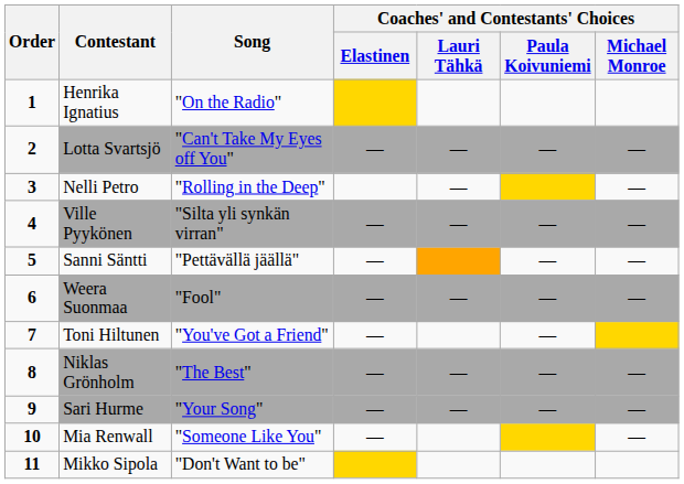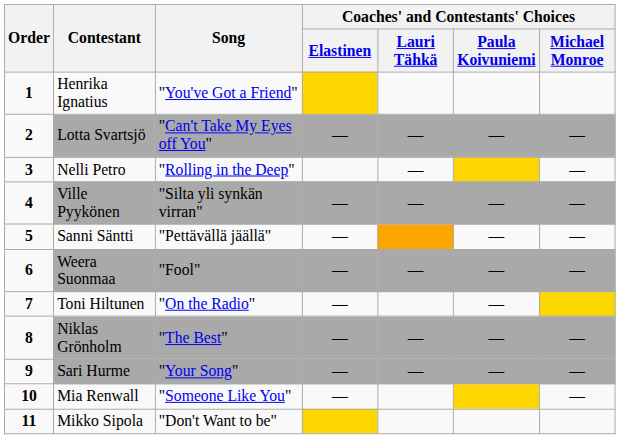 <table class="wikitable" style="width:100%;">
 <tr>
 <th rowspan=2>Order</th>
 <th rowspan=2>Contestant</th>
 <th rowspan=2>Song</th>
 <th colspan=4>Coaches' and Contestants' Choices</th>
 </tr>
 <tr>
 <th width="70"><a href='#'>Elastinen</a></th>
 <th width="70"><a href='#'>Lauri Tähkä</a></th>
 <th width="70"><a href='#'>Paula Koivuniemi</a></th>
 <th width="70"><a href='#'>Michael Monroe</a></th>
 </tr>
 <tr>
 <td align="center"><strong>1</strong></td>
 <td>Henrika Ignatius</td>
-<td>"<a href='#'>On the Radio</a>"</td>
+<td>"<a href='#'>You've Got a Friend</a>"</td>
 <td style="background:gold;text-align:center;"></td>
 <td style=";text-align:center;"></td>
 <td style=";text-align:center;"></td>
 <td style=";text-align:center;"></td>
 </tr>
 <tr>
 <td align="center"><strong>2</strong></td>
 <td style="background:darkgrey;text-align:left;">Lotta Svartsjö</td>
 <td style="background:darkgrey;text-align:left;">"<a href='#'>Can't Take My Eyes off You</a>"</td>
 <td style="background:darkgrey;text-align:center;">—</td>
 <td style="background:darkgrey;text-align:center;">—</td>
 <td style="background:darkgrey;text-align:center;">—</td>
 <td style="background:darkgrey;text-align:center;">—</td>
 </tr>
 <tr>
 <td align="center"><strong>3</strong></td>
 <td>Nelli Petro</td>
 <td>"<a href='#'>Rolling in the Deep</a>"</td>
 <td style=";text-align:center;"></td>
 <td align="center">—</td>
 <td style="background:gold;text-align:center;"></td>
 <td align="center">—</td>
 </tr>
 <tr>
 <td align="center"><strong>4</strong></td>
 <td style="background:darkgrey;text-align:left;">Ville Pyykönen</td>
 <td style="background:darkgrey;text-align:left;">"Silta yli synkän virran"</td>
 <td style="background:darkgrey;text-align:center;">—</td>
 <td style="background:darkgrey;text-align:center;">—</td>
 <td style="background:darkgrey;text-align:center;">—</td>
 <td style="background:darkgrey;text-align:center;">—</td>
 </tr>
 <tr>
 <td align="center"><strong>5</strong></td>
 <td>Sanni Säntti</td>
 <td>"Pettävällä jäällä"</td>
 <td align="center">—</td>
 <td style="background:orange;text-align:center;"></td>
 <td align="center">—</td>
 <td align="center">—</td>
 </tr>
 <tr>
 <td align="center"><strong>6</strong></td>
 <td style="background:darkgrey;text-align:left;">Weera Suonmaa</td>
 <td style="background:darkgrey;text-align:left;">"Fool"</td>
 <td style="background:darkgrey;text-align:center;">—</td>
 <td style="background:darkgrey;text-align:center;">—</td>
 <td style="background:darkgrey;text-align:center;">—</td>
 <td style="background:darkgrey;text-align:center;">—</td>
 </tr>
 <tr>
 <td align="center"><strong>7</strong></td>
 <td>Toni Hiltunen</td>
-<td>"<a href='#'>You've Got a Friend</a>"</td>
+<td>"<a href='#'>On the Radio</a>"</td>
 <td align="center">—</td>
 <td style=";text-align:center;"></td>
 <td align="center">—</td>
 <td style="background:gold;text-align:center;"></td>
 </tr>
 <tr>
 <td align="center"><strong>8</strong></td>
 <td style="background:darkgrey;text-align:left;">Niklas Grönholm</td>
 <td style="background:darkgrey;text-align:left;">"<a href='#'>The Best</a>"</td>
 <td style="background:darkgrey;text-align:center;">—</td>
 <td style="background:darkgrey;text-align:center;">—</td>
 <td style="background:darkgrey;text-align:center;">—</td>
 <td style="background:darkgrey;text-align:center;">—</td>
 </tr>
 <tr>
 <td align="center"><strong>9</strong></td>
 <td style="background:darkgrey;text-align:left;">Sari Hurme</td>
 <td style="background:darkgrey;text-align:left;">"<a href='#'>Your Song</a>"</td>
 <td style="background:darkgrey;text-align:center;">—</td>
 <td style="background:darkgrey;text-align:center;">—</td>
 <td style="background:darkgrey;text-align:center;">—</td>
 <td style="background:darkgrey;text-align:center;">—</td>
 </tr>
 <tr>
 <td align="center"><strong>10</strong></td>
 <td>Mia Renwall</td>
 <td>"<a href='#'>Someone Like You</a>"</td>
 <td align="center">—</td>
 <td style=";text-align:center;"></td>
 <td style="background:gold;text-align:center;"></td>
 <td align="center">—</td>
 </tr>
 <tr>
 <td align="center"><strong>11</strong></td>
 <td>Mikko Sipola</td>
 <td>"Don't Want to be"</td>
 <td style="background:gold;text-align:center;"></td>
 <td style=";text-align:center;"></td>
 <td style=";text-align:center;"></td>
 <td style=";text-align:center;"></td>
 </tr>
 </table>
